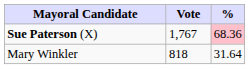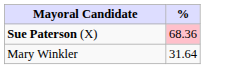 <table class="wikitable">
 <tr>
 <th style="background:#ddf; width:200px;">Mayoral Candidate</th>
-<th style="background:#ddf; width:50px;">Vote</th>
 <th style="background:#ddf; width:30px;">%</th>
 </tr>
 <tr>
 <td><strong>Sue Paterson</strong> (X)</td>
-<td>1,767</td>
 <td style="background: pink;">68.36</td>
 </tr>
 <tr>
 <td>Mary Winkler</td>
-<td>818</td>
 <td>31.64</td>
 </tr>
 </table>
